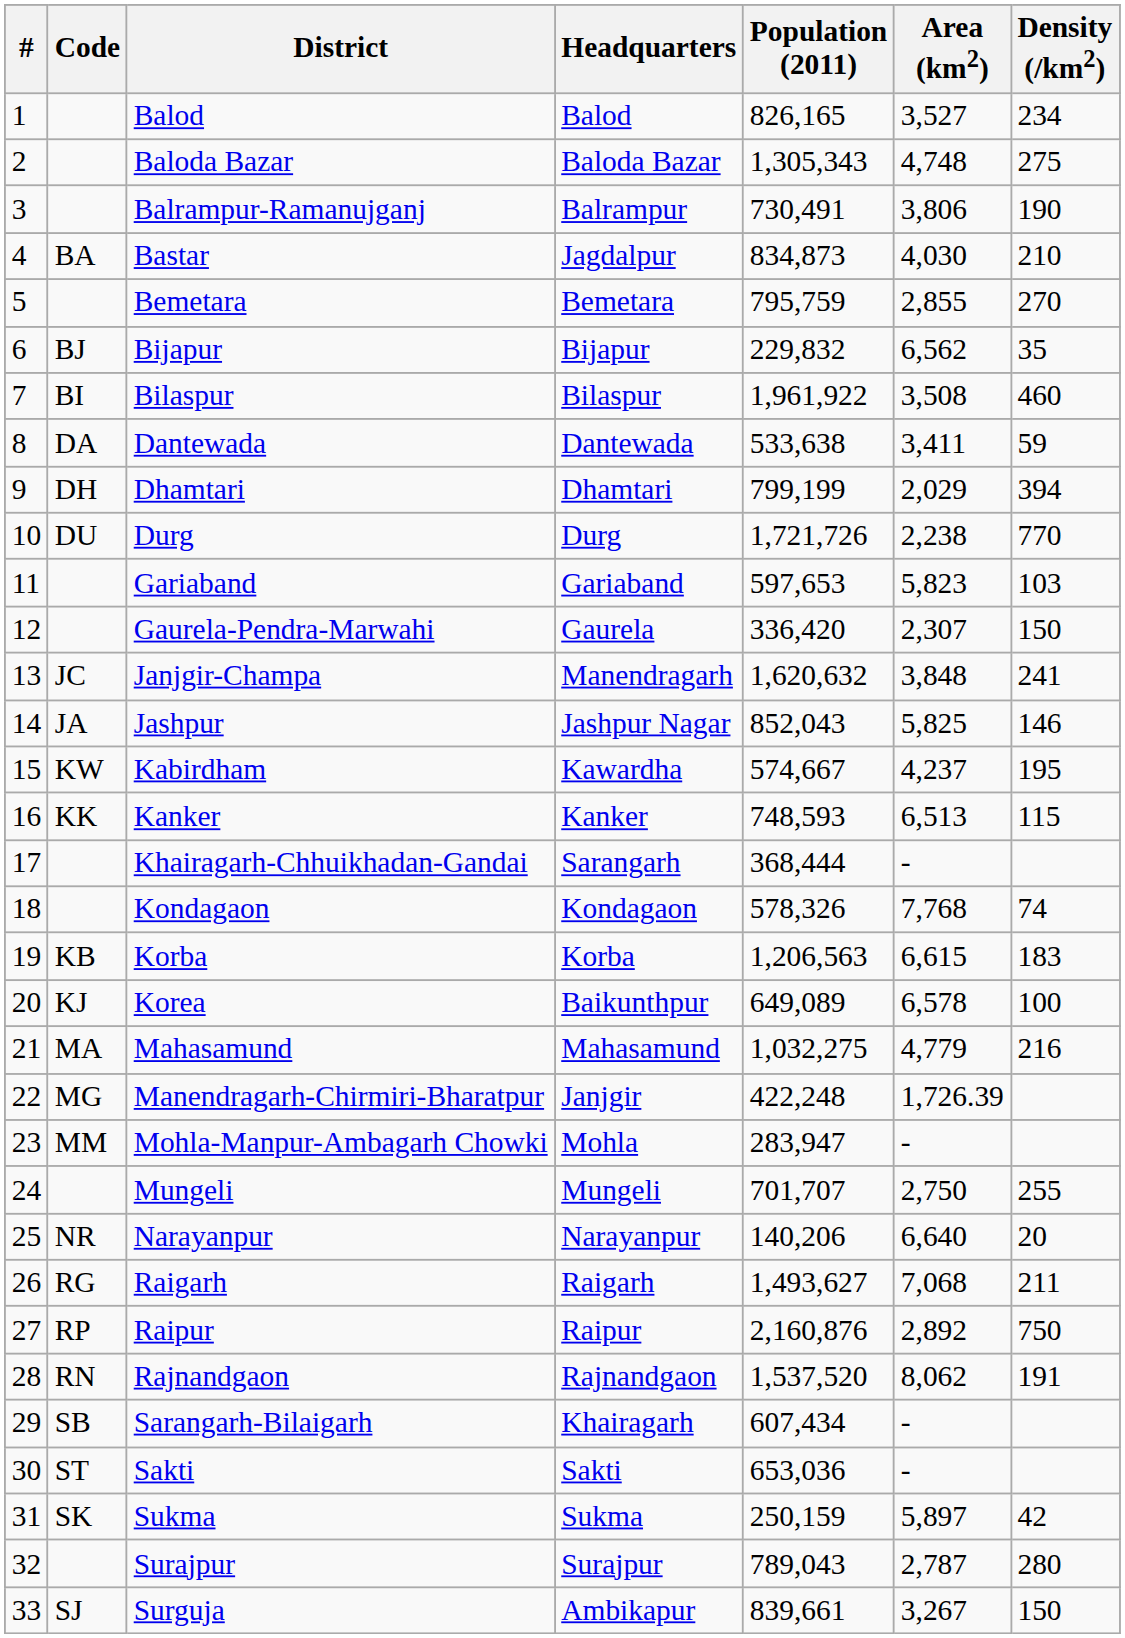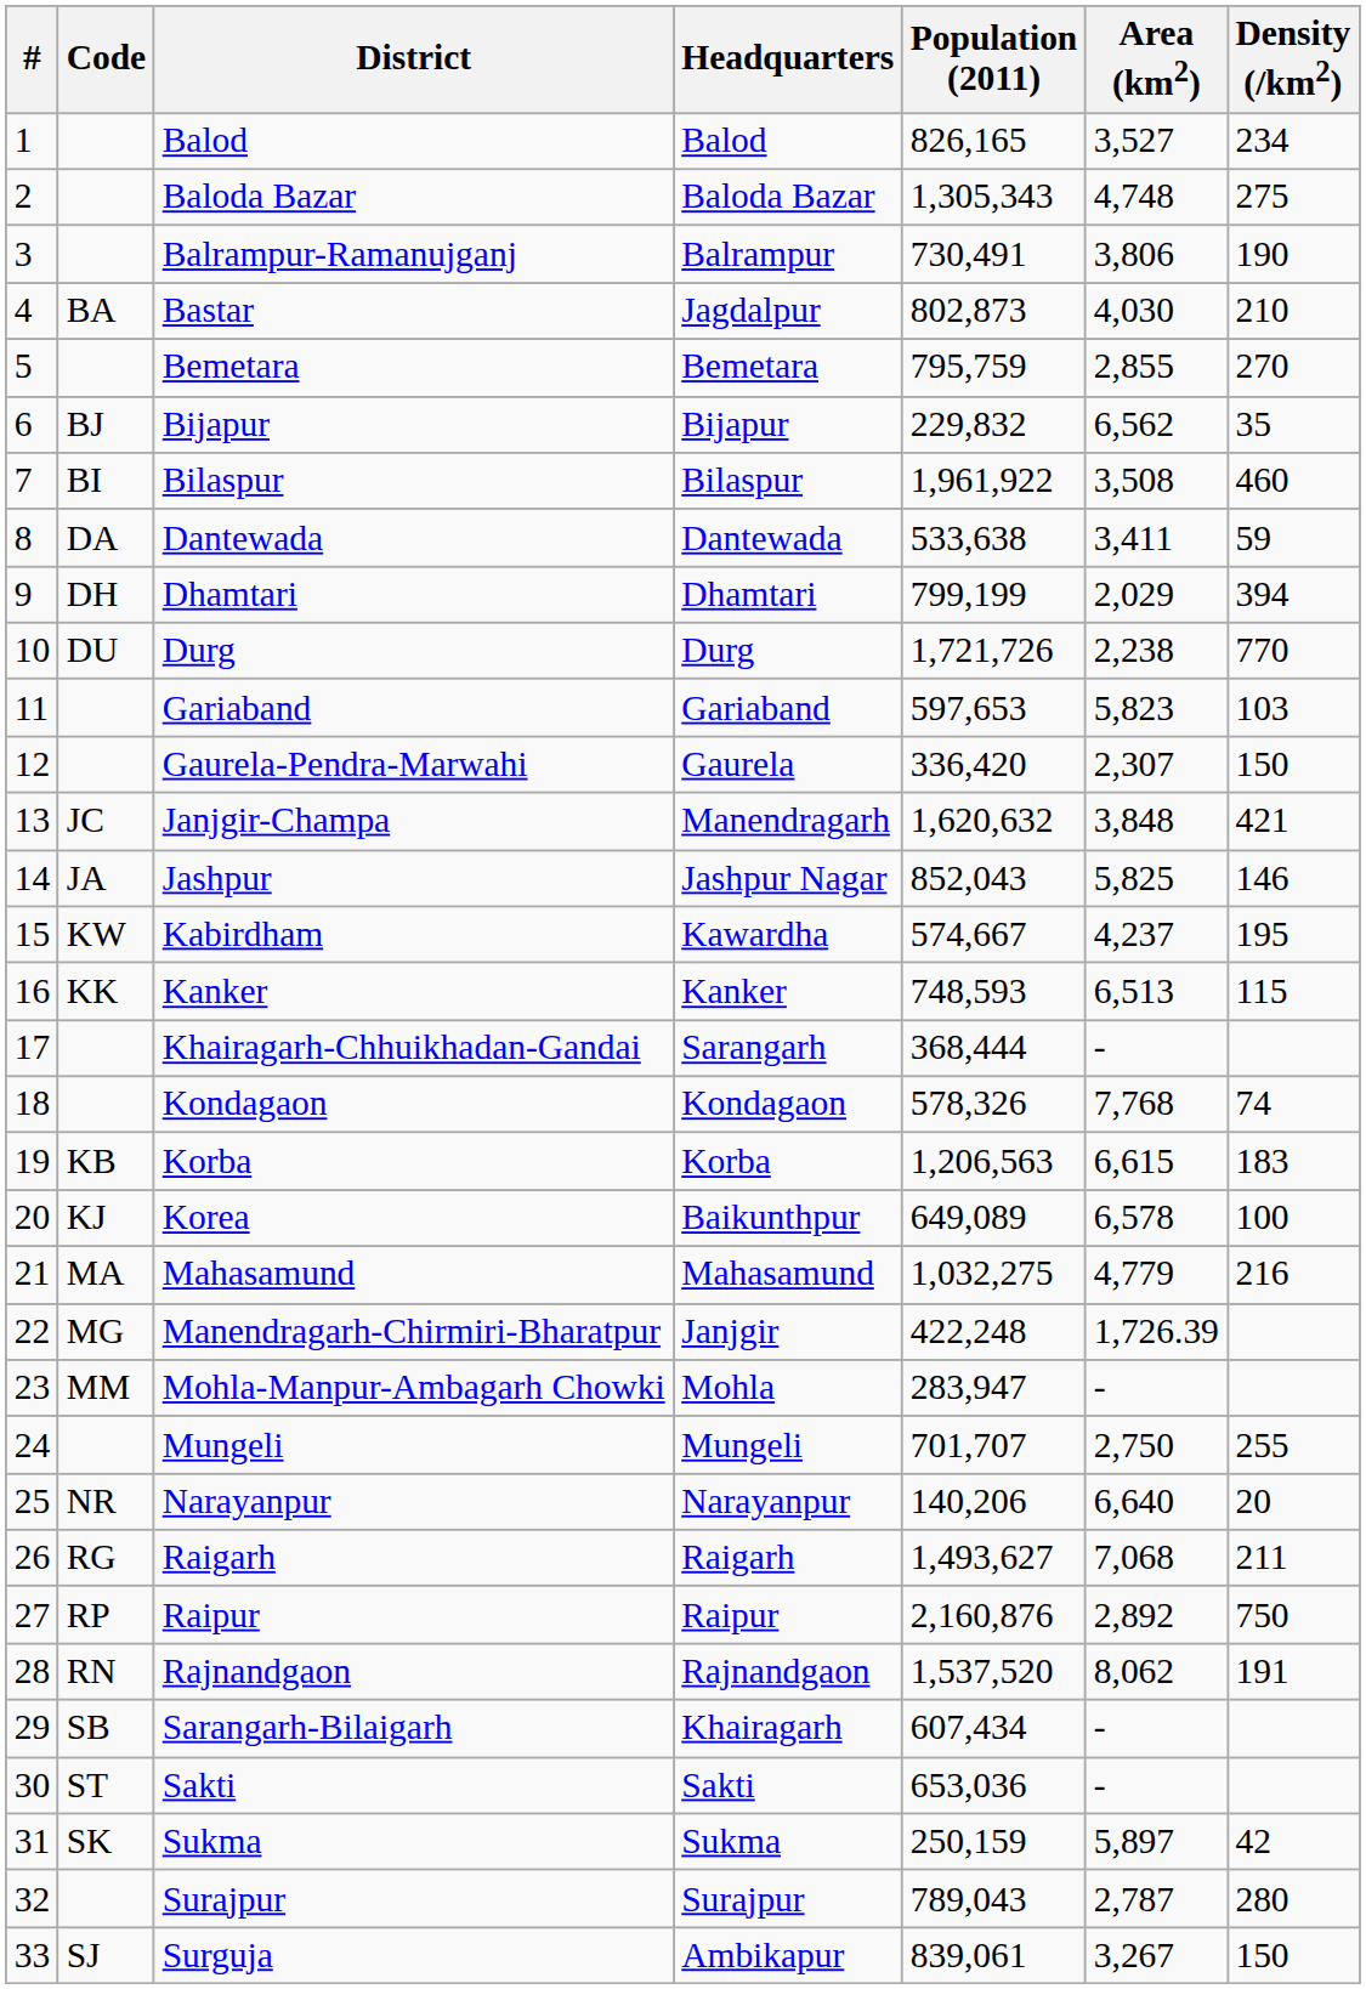 <table class="wikitable sortable">
 <tr>
 <th>#</th>
 <th>Code</th>
 <th>District</th>
 <th>Headquarters</th>
 <th>Population <br>(2011)</th>
 <th>Area <br>(km<sup>2</sup>)</th>
 <th>Density <br>(/km<sup>2</sup>)</th>
 </tr>
 <tr>
 <td>1</td>
 <td></td>
 <td><a href='#'>Balod</a></td>
 <td><a href='#'>Balod</a></td>
 <td> 826,165</td>
 <td> 3,527</td>
 <td> 234</td>
 </tr>
 <tr>
 <td>2</td>
 <td></td>
 <td><a href='#'>Baloda Bazar</a></td>
 <td><a href='#'>Baloda Bazar</a></td>
 <td> 1,305,343</td>
 <td> 4,748</td>
 <td> 275</td>
 </tr>
 <tr>
 <td>3</td>
 <td></td>
 <td><a href='#'>Balrampur-Ramanujganj</a></td>
 <td><a href='#'>Balrampur</a></td>
 <td> 730,491</td>
 <td> 3,806</td>
 <td> 190</td>
 </tr>
 <tr>
 <td>4</td>
 <td>BA</td>
 <td><a href='#'>Bastar</a></td>
 <td><a href='#'>Jagdalpur</a></td>
-<td> 834,873</td>
+<td> 802,873</td>
 <td> 4,030</td>
 <td> 210</td>
 </tr>
 <tr>
 <td>5</td>
 <td></td>
 <td><a href='#'>Bemetara</a></td>
 <td><a href='#'>Bemetara</a></td>
 <td> 795,759</td>
 <td> 2,855</td>
 <td> 270</td>
 </tr>
 <tr>
 <td>6</td>
 <td>BJ</td>
 <td><a href='#'>Bijapur</a></td>
 <td><a href='#'>Bijapur</a></td>
 <td> 229,832</td>
 <td> 6,562</td>
 <td> 35</td>
 </tr>
 <tr>
 <td>7</td>
 <td>BI</td>
 <td><a href='#'>Bilaspur</a></td>
 <td><a href='#'>Bilaspur</a></td>
 <td> 1,961,922</td>
 <td> 3,508</td>
 <td> 460</td>
 </tr>
 <tr>
 <td>8</td>
 <td>DA</td>
 <td><a href='#'>Dantewada</a></td>
 <td><a href='#'>Dantewada</a></td>
 <td> 533,638</td>
 <td> 3,411</td>
 <td> 59</td>
 </tr>
 <tr>
 <td>9</td>
 <td>DH</td>
 <td><a href='#'>Dhamtari</a></td>
 <td><a href='#'>Dhamtari</a></td>
 <td> 799,199</td>
 <td> 2,029</td>
 <td> 394</td>
 </tr>
 <tr>
 <td>10</td>
 <td>DU</td>
 <td><a href='#'>Durg</a></td>
 <td><a href='#'>Durg</a></td>
 <td> 1,721,726</td>
 <td> 2,238</td>
 <td> 770</td>
 </tr>
 <tr>
 <td>11</td>
 <td></td>
 <td><a href='#'>Gariaband</a></td>
 <td><a href='#'>Gariaband</a></td>
 <td> 597,653</td>
 <td> 5,823</td>
 <td> 103</td>
 </tr>
 <tr>
 <td>12</td>
 <td></td>
 <td><a href='#'>Gaurela-Pendra-Marwahi</a></td>
 <td><a href='#'>Gaurela</a></td>
 <td> 336,420</td>
 <td> 2,307</td>
 <td> 150</td>
 </tr>
 <tr>
 <td>13</td>
 <td>JC</td>
 <td><a href='#'>Janjgir-Champa</a></td>
 <td><a href='#'>Manendragarh</a></td>
 <td> 1,620,632</td>
 <td> 3,848</td>
-<td> 241</td>
+<td> 421</td>
 </tr>
 <tr>
 <td>14</td>
 <td>JA</td>
 <td><a href='#'>Jashpur</a></td>
 <td><a href='#'>Jashpur Nagar</a></td>
 <td> 852,043</td>
 <td> 5,825</td>
 <td> 146</td>
 </tr>
 <tr>
 <td>15</td>
 <td>KW</td>
 <td><a href='#'>Kabirdham</a></td>
 <td><a href='#'>Kawardha</a></td>
 <td> 574,667</td>
 <td> 4,237</td>
 <td> 195</td>
 </tr>
 <tr>
 <td>16</td>
 <td>KK</td>
 <td><a href='#'>Kanker</a></td>
 <td><a href='#'>Kanker</a></td>
 <td> 748,593</td>
 <td> 6,513</td>
 <td> 115</td>
 </tr>
 <tr>
 <td>17</td>
 <td></td>
 <td><a href='#'>Khairagarh-Chhuikhadan-Gandai</a></td>
 <td><a href='#'>Sarangarh</a></td>
 <td> 368,444</td>
 <td> -</td>
 <td></td>
 </tr>
 <tr>
 <td>18</td>
 <td></td>
 <td><a href='#'>Kondagaon</a></td>
 <td><a href='#'>Kondagaon</a></td>
 <td> 578,326</td>
 <td> 7,768</td>
 <td> 74</td>
 </tr>
 <tr>
 <td>19</td>
 <td>KB</td>
 <td><a href='#'>Korba</a></td>
 <td><a href='#'>Korba</a></td>
 <td> 1,206,563</td>
 <td> 6,615</td>
 <td> 183</td>
 </tr>
 <tr>
 <td>20</td>
 <td>KJ</td>
 <td><a href='#'>Korea</a></td>
 <td><a href='#'>Baikunthpur</a></td>
 <td> 649,089</td>
 <td> 6,578</td>
 <td> 100</td>
 </tr>
 <tr>
 <td>21</td>
 <td>MA</td>
 <td><a href='#'>Mahasamund</a></td>
 <td><a href='#'>Mahasamund</a></td>
 <td> 1,032,275</td>
 <td> 4,779</td>
 <td> 216</td>
 </tr>
 <tr>
 <td>22</td>
 <td>MG</td>
 <td><a href='#'>Manendragarh-Chirmiri-Bharatpur</a></td>
 <td><a href='#'>Janjgir</a></td>
 <td> 422,248</td>
 <td> 1,726.39</td>
 <td></td>
 </tr>
 <tr>
 <td>23</td>
 <td>MM</td>
 <td><a href='#'>Mohla-Manpur-Ambagarh Chowki</a></td>
 <td><a href='#'>Mohla</a></td>
 <td> 283,947</td>
 <td> -</td>
 <td></td>
 </tr>
 <tr>
 <td>24</td>
 <td></td>
 <td><a href='#'>Mungeli</a></td>
 <td><a href='#'>Mungeli</a></td>
 <td> 701,707</td>
 <td> 2,750</td>
 <td> 255</td>
 </tr>
 <tr>
 <td>25</td>
 <td>NR</td>
 <td><a href='#'>Narayanpur</a></td>
 <td><a href='#'>Narayanpur</a></td>
 <td> 140,206</td>
 <td> 6,640</td>
 <td> 20</td>
 </tr>
 <tr>
 <td>26</td>
 <td>RG</td>
 <td><a href='#'>Raigarh</a></td>
 <td><a href='#'>Raigarh</a></td>
 <td> 1,493,627</td>
 <td> 7,068</td>
 <td> 211</td>
 </tr>
 <tr>
 <td>27</td>
 <td>RP</td>
 <td><a href='#'>Raipur</a></td>
 <td><a href='#'>Raipur</a></td>
 <td> 2,160,876</td>
 <td> 2,892</td>
 <td> 750</td>
 </tr>
 <tr>
 <td>28</td>
 <td>RN</td>
 <td><a href='#'>Rajnandgaon</a></td>
 <td><a href='#'>Rajnandgaon</a></td>
 <td> 1,537,520</td>
 <td> 8,062</td>
 <td> 191</td>
 </tr>
 <tr>
 <td>29</td>
 <td>SB</td>
 <td><a href='#'>Sarangarh-Bilaigarh</a></td>
 <td><a href='#'>Khairagarh</a></td>
 <td> 607,434</td>
 <td> -</td>
 <td></td>
 </tr>
 <tr>
 <td>30</td>
 <td>ST</td>
 <td><a href='#'>Sakti</a></td>
 <td><a href='#'>Sakti</a></td>
 <td> 653,036</td>
 <td> -</td>
 <td></td>
 </tr>
 <tr>
 <td>31</td>
 <td>SK</td>
 <td><a href='#'>Sukma</a></td>
 <td><a href='#'>Sukma</a></td>
 <td>250,159</td>
 <td> 5,897</td>
 <td> 42</td>
 </tr>
 <tr>
 <td>32</td>
 <td></td>
 <td><a href='#'>Surajpur</a></td>
 <td><a href='#'>Surajpur</a></td>
 <td> 789,043</td>
 <td> 2,787</td>
 <td> 280</td>
 </tr>
 <tr>
 <td>33</td>
 <td>SJ</td>
 <td><a href='#'>Surguja</a></td>
 <td><a href='#'>Ambikapur</a></td>
-<td> 839,661</td>
+<td> 839,061</td>
 <td> 3,267</td>
 <td> 150</td>
 </tr>
 </table>
